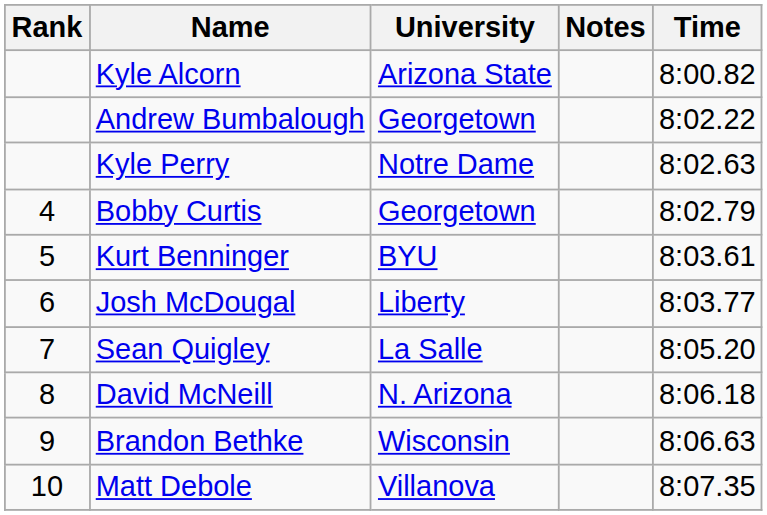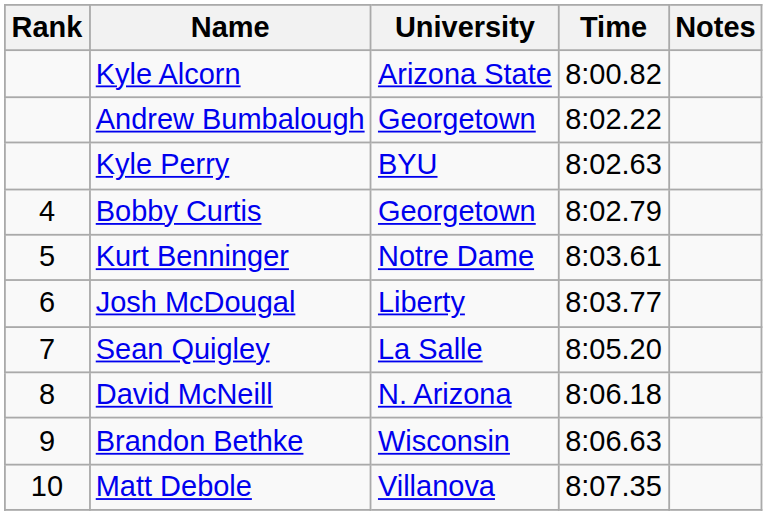 <table class="wikitable sortable" style="text-align:center">
 <tr>
 <th>Rank</th>
 <th>Name</th>
 <th>University</th>
+<th>Time</th>
 <th>Notes</th>
-<th>Time</th>
 </tr>
 <tr>
 <td></td>
 <td align=left><a href='#'>Kyle Alcorn</a></td>
 <td align=left><a href='#'>Arizona State</a></td>
+<td>8:00.82</td>
 <td></td>
-<td>8:00.82</td>
 </tr>
 <tr>
 <td></td>
 <td align=left><a href='#'>Andrew Bumbalough</a></td>
 <td align=left><a href='#'>Georgetown</a></td>
+<td>8:02.22</td>
 <td></td>
-<td>8:02.22</td>
 </tr>
 <tr>
 <td></td>
 <td align=left><a href='#'>Kyle Perry</a></td>
-<td align="left"><a href='#'>Notre Dame</a></td>
+<td align=left><a href='#'>BYU</a></td>
+<td>8:02.63</td>
 <td></td>
-<td>8:02.63</td>
 </tr>
 <tr>
 <td>4</td>
 <td align=left><a href='#'>Bobby Curtis</a></td>
 <td align="left"><a href='#'>Georgetown</a></td>
+<td>8:02.79</td>
 <td></td>
-<td>8:02.79</td>
 </tr>
 <tr>
 <td>5</td>
 <td align=left><a href='#'>Kurt Benninger</a></td>
-<td align=left><a href='#'>BYU</a></td>
+<td align="left"><a href='#'>Notre Dame</a></td>
+<td>8:03.61</td>
 <td></td>
-<td>8:03.61</td>
 </tr>
 <tr>
 <td>6</td>
 <td align=left><a href='#'>Josh McDougal</a></td>
 <td align="left"><a href='#'>Liberty</a></td>
+<td>8:03.77</td>
 <td></td>
-<td>8:03.77</td>
 </tr>
 <tr>
 <td>7</td>
 <td align=left><a href='#'>Sean Quigley</a></td>
 <td align="left"><a href='#'>La Salle</a></td>
+<td>8:05.20</td>
 <td></td>
-<td>8:05.20</td>
 </tr>
 <tr>
 <td>8</td>
 <td align=left><a href='#'>David McNeill</a></td>
 <td align=left><a href='#'>N. Arizona</a></td>
+<td>8:06.18</td>
 <td></td>
-<td>8:06.18</td>
 </tr>
 <tr>
 <td>9</td>
 <td align=left><a href='#'>Brandon Bethke</a></td>
 <td align="left"><a href='#'>Wisconsin</a></td>
+<td>8:06.63</td>
 <td></td>
-<td>8:06.63</td>
 </tr>
 <tr>
 <td>10</td>
 <td align=left><a href='#'>Matt Debole</a></td>
 <td align=left><a href='#'>Villanova</a></td>
+<td>8:07.35</td>
 <td></td>
-<td>8:07.35</td>
 </tr>
 </table>
